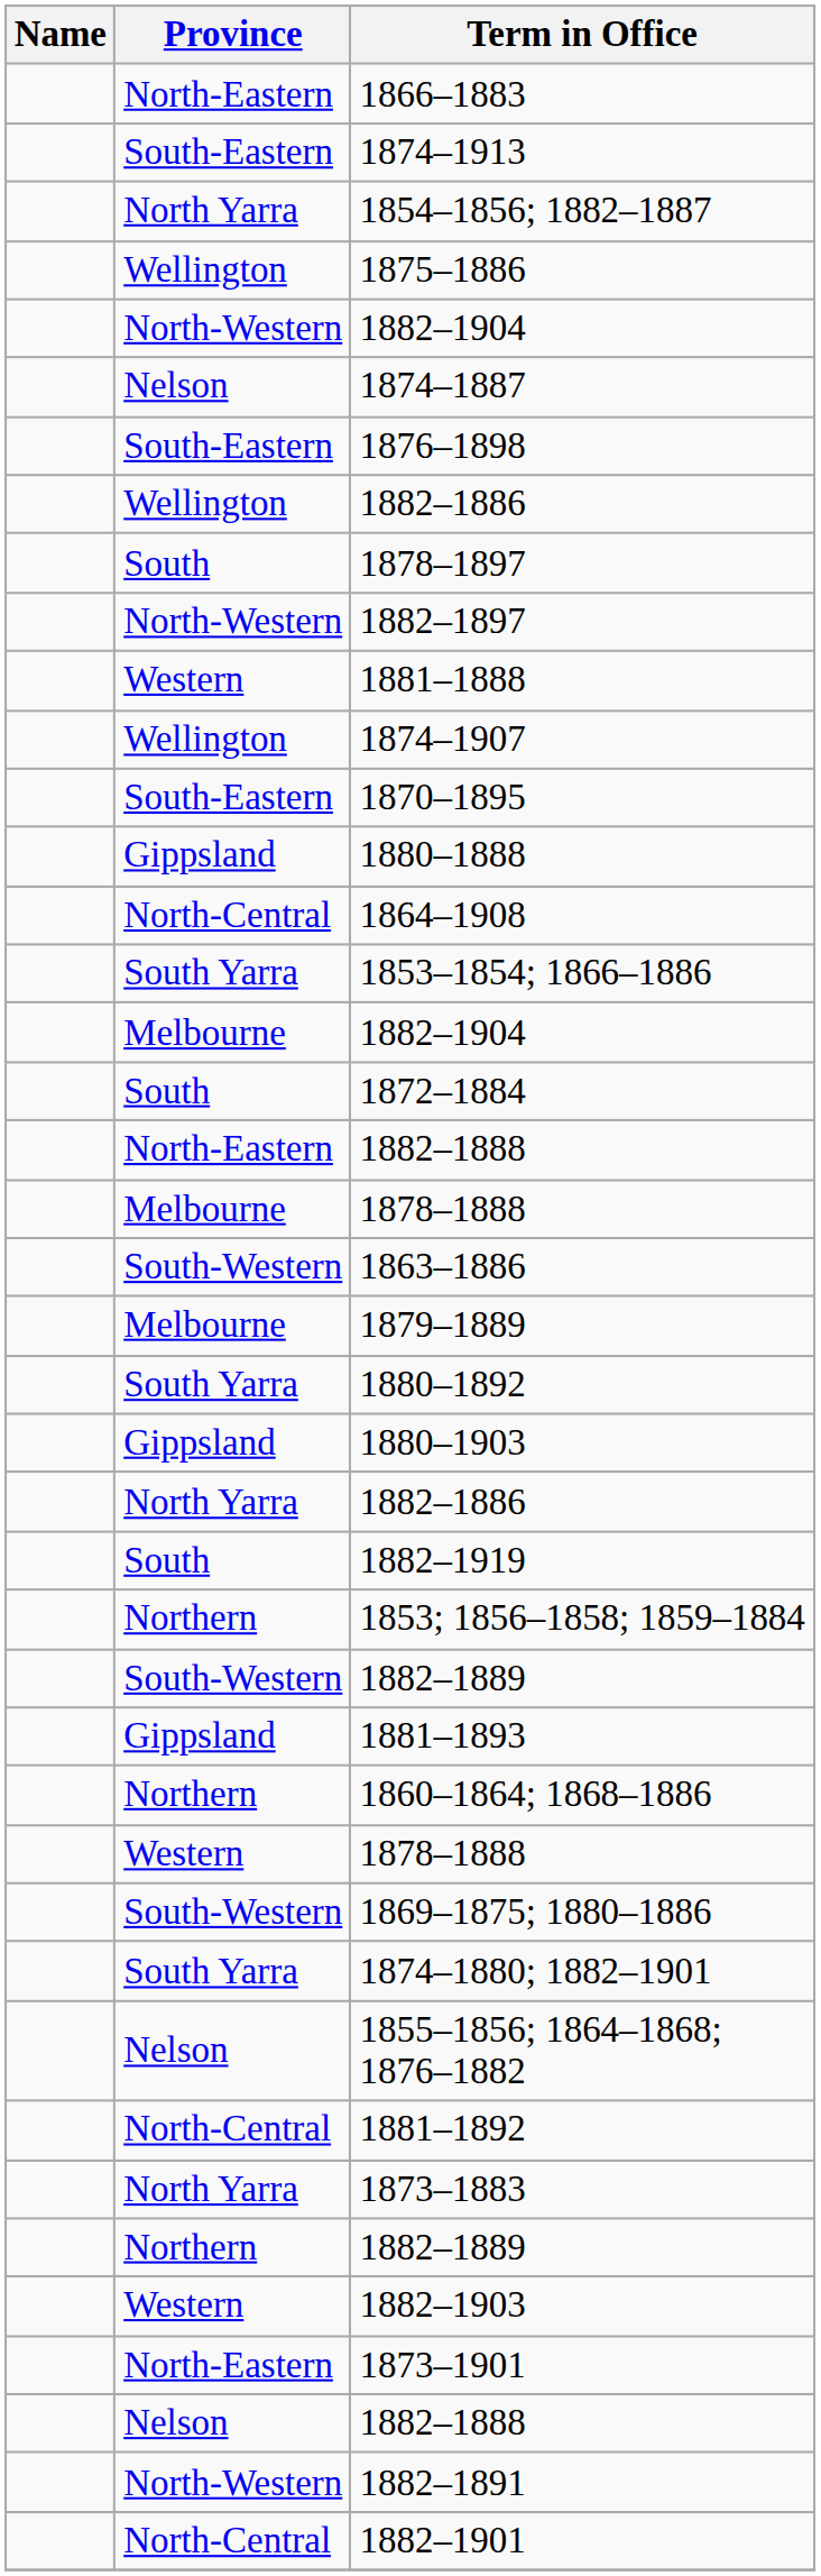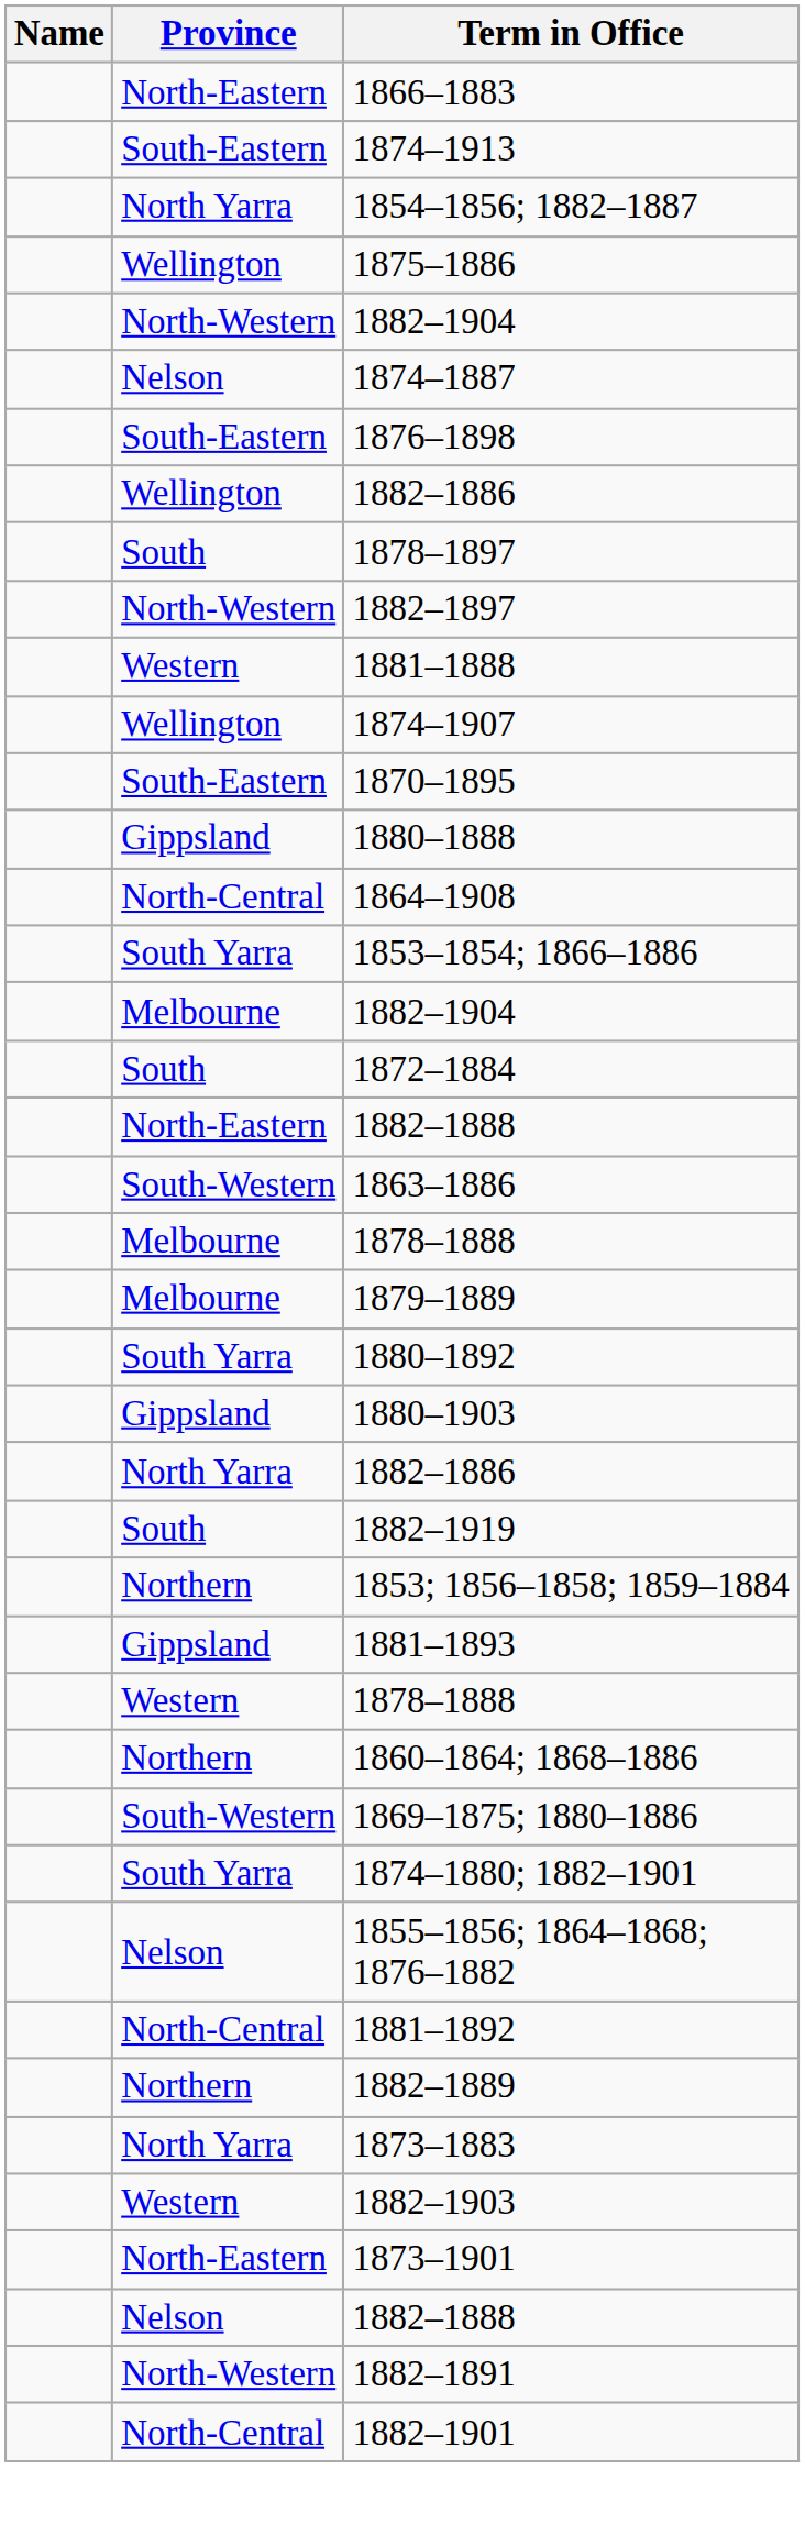 <table class="wikitable sortable">
 <tr>
 <th>Name</th>
 <th><a href='#'>Province</a></th>
 <th>Term in Office</th>
 </tr>
 <tr>
 <td> </td>
 <td><a href='#'>North-Eastern</a></td>
 <td>1866–1883</td>
 </tr>
 <tr>
 <td></td>
 <td><a href='#'>South-Eastern</a></td>
 <td>1874–1913</td>
 </tr>
 <tr>
 <td></td>
 <td><a href='#'>North Yarra</a></td>
 <td>1854–1856; 1882–1887</td>
 </tr>
 <tr>
 <td></td>
 <td><a href='#'>Wellington</a></td>
 <td>1875–1886</td>
 </tr>
 <tr>
 <td></td>
 <td><a href='#'>North-Western</a></td>
 <td>1882–1904</td>
 </tr>
 <tr>
 <td></td>
 <td><a href='#'>Nelson</a></td>
 <td>1874–1887</td>
 </tr>
 <tr>
 <td></td>
 <td><a href='#'>South-Eastern</a></td>
 <td>1876–1898</td>
 </tr>
 <tr>
 <td></td>
 <td><a href='#'>Wellington</a></td>
 <td>1882–1886</td>
 </tr>
 <tr>
 <td></td>
 <td><a href='#'>South</a></td>
 <td>1878–1897</td>
 </tr>
 <tr>
 <td></td>
 <td><a href='#'>North-Western</a></td>
 <td>1882–1897</td>
 </tr>
 <tr>
 <td></td>
 <td><a href='#'>Western</a></td>
 <td>1881–1888</td>
 </tr>
 <tr>
 <td></td>
 <td><a href='#'>Wellington</a></td>
 <td>1874–1907</td>
 </tr>
 <tr>
 <td></td>
 <td><a href='#'>South-Eastern</a></td>
 <td>1870–1895</td>
 </tr>
 <tr>
 <td></td>
 <td><a href='#'>Gippsland</a></td>
 <td>1880–1888</td>
 </tr>
 <tr>
 <td></td>
 <td><a href='#'>North-Central</a></td>
 <td>1864–1908</td>
 </tr>
 <tr>
 <td></td>
 <td><a href='#'>South Yarra</a></td>
 <td>1853–1854; 1866–1886</td>
 </tr>
 <tr>
 <td></td>
 <td><a href='#'>Melbourne</a></td>
 <td>1882–1904</td>
 </tr>
 <tr>
 <td></td>
 <td><a href='#'>South</a></td>
 <td>1872–1884</td>
 </tr>
 <tr>
 <td></td>
 <td><a href='#'>North-Eastern</a></td>
 <td>1882–1888</td>
 </tr>
 <tr>
 <td></td>
-<td><a href='#'>Melbourne</a></td>
-<td>1878–1888</td>
+<td><a href='#'>South-Western</a></td>
+<td>1863–1886</td>
 </tr>
 <tr>
 <td></td>
-<td><a href='#'>South-Western</a></td>
-<td>1863–1886</td>
+<td><a href='#'>Melbourne</a></td>
+<td>1878–1888</td>
 </tr>
 <tr>
 <td></td>
 <td><a href='#'>Melbourne</a></td>
 <td>1879–1889</td>
 </tr>
 <tr>
 <td></td>
 <td><a href='#'>South Yarra</a></td>
 <td>1880–1892</td>
 </tr>
 <tr>
 <td></td>
 <td><a href='#'>Gippsland</a></td>
 <td>1880–1903</td>
 </tr>
 <tr>
 <td></td>
 <td><a href='#'>North Yarra</a></td>
 <td>1882–1886</td>
 </tr>
 <tr>
 <td></td>
 <td><a href='#'>South</a></td>
 <td>1882–1919</td>
 </tr>
 <tr>
 <td></td>
 <td><a href='#'>Northern</a></td>
 <td>1853; 1856–1858; 1859–1884</td>
 </tr>
 <tr>
 <td></td>
-<td><a href='#'>South-Western</a></td>
-<td>1882–1889</td>
-</tr>
-<tr>
-<td></td>
 <td><a href='#'>Gippsland</a></td>
 <td>1881–1893</td>
 </tr>
 <tr>
 <td></td>
-<td><a href='#'>Northern</a></td>
-<td>1860–1864; 1868–1886</td>
+<td><a href='#'>Western</a></td>
+<td>1878–1888</td>
 </tr>
 <tr>
 <td></td>
-<td><a href='#'>Western</a></td>
-<td>1878–1888</td>
+<td><a href='#'>Northern</a></td>
+<td>1860–1864; 1868–1886</td>
 </tr>
 <tr>
 <td></td>
 <td><a href='#'>South-Western</a></td>
 <td>1869–1875; 1880–1886</td>
 </tr>
 <tr>
 <td></td>
 <td><a href='#'>South Yarra</a></td>
 <td>1874–1880; 1882–1901</td>
 </tr>
 <tr>
 <td> </td>
 <td><a href='#'>Nelson</a></td>
 <td>1855–1856; 1864–1868;<br>1876–1882</td>
 </tr>
 <tr>
 <td></td>
 <td><a href='#'>North-Central</a></td>
 <td>1881–1892</td>
 </tr>
 <tr>
+<td></td>
+<td><a href='#'>Northern</a></td>
+<td>1882–1889</td>
+</tr>
+<tr>
 <td> </td>
 <td><a href='#'>North Yarra</a></td>
 <td>1873–1883</td>
-</tr>
-<tr>
-<td></td>
-<td><a href='#'>Northern</a></td>
-<td>1882–1889</td>
 </tr>
 <tr>
 <td></td>
 <td><a href='#'>Western</a></td>
 <td>1882–1903</td>
 </tr>
 <tr>
 <td></td>
 <td><a href='#'>North-Eastern</a></td>
 <td>1873–1901</td>
 </tr>
 <tr>
 <td></td>
 <td><a href='#'>Nelson</a></td>
 <td>1882–1888</td>
 </tr>
 <tr>
 <td></td>
 <td><a href='#'>North-Western</a></td>
 <td>1882–1891</td>
 </tr>
 <tr>
 <td></td>
 <td><a href='#'>North-Central</a></td>
 <td>1882–1901</td>
 </tr>
 <tr>
 </tr>
 </table>
